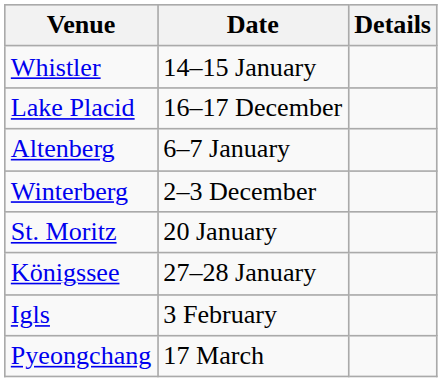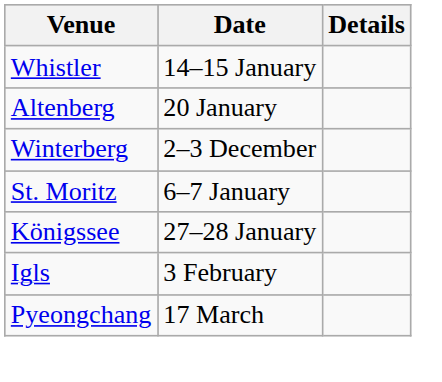 <table class= wikitable>
 <tr>
 <th>Venue</th>
 <th>Date</th>
 <th>Details</th>
 </tr>
 <tr>
 <td> <a href='#'>Whistler</a></td>
 <td>14–15 January</td>
 <td></td>
 </tr>
 <tr>
-<td> <a href='#'>Lake Placid</a></td>
-<td>16–17 December</td>
-<td></td>
-</tr>
-<tr>
 <td> <a href='#'>Altenberg</a></td>
-<td>6–7 January</td>
+<td>20 January</td>
 <td></td>
 </tr>
 <tr>
 <td> <a href='#'>Winterberg</a></td>
 <td>2–3 December</td>
 <td></td>
 </tr>
 <tr>
 <td> <a href='#'>St. Moritz</a></td>
-<td>20 January</td>
+<td>6–7 January</td>
 <td></td>
 </tr>
 <tr>
 <td> <a href='#'>Königssee</a></td>
 <td>27–28 January</td>
 <td></td>
 </tr>
 <tr>
 <td> <a href='#'>Igls</a></td>
 <td>3 February</td>
 <td></td>
 </tr>
 <tr>
 <td> <a href='#'>Pyeongchang</a></td>
 <td>17 March</td>
 <td></td>
 </tr>
 </table>
